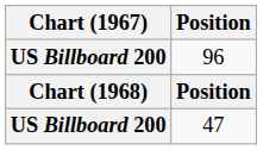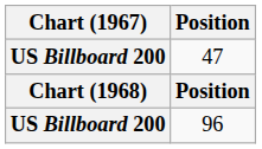 <table class="wikitable plainrowheaders" style="text-align:center">
 <tr>
 <th scope="col">Chart (1967)</th>
 <th scope="col">Position</th>
 </tr>
 <tr>
 <th scope="row">US <em>Billboard</em> 200</th>
-<td>96</td>
+<td>47</td>
 </tr>
 <tr>
 <th scope="col">Chart (1968)</th>
 <th scope="col">Position</th>
 </tr>
 <tr>
 <th scope="row">US <em>Billboard</em> 200</th>
-<td>47</td>
+<td>96</td>
 </tr>
 </table>
